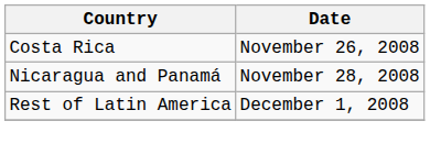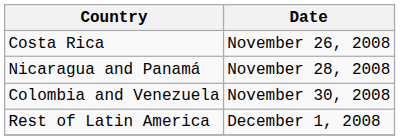 <table class="wikitable" border="1">
 <tr>
 <th>Country</th>
 <th>Date</th>
 </tr>
 <tr>
 <td>Costa Rica</td>
 <td>November 26, 2008</td>
 </tr>
 <tr>
 <td>Nicaragua and Panamá</td>
 <td>November 28, 2008</td>
 </tr>
 <tr>
+<td>Colombia and Venezuela</td>
+<td>November 30, 2008</td>
+</tr>
+<tr>
 <td>Rest of Latin America</td>
 <td>December 1, 2008</td>
 </tr>
 <tr>
 </tr>
 </table>
